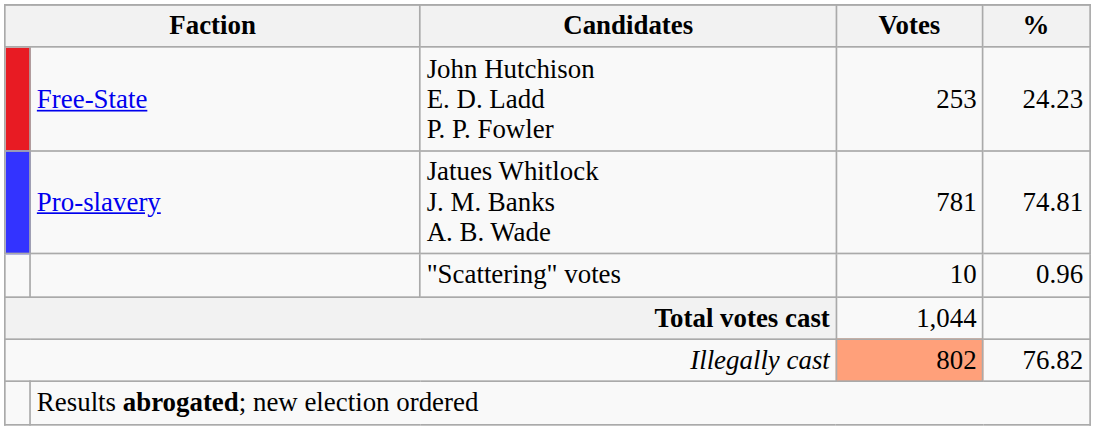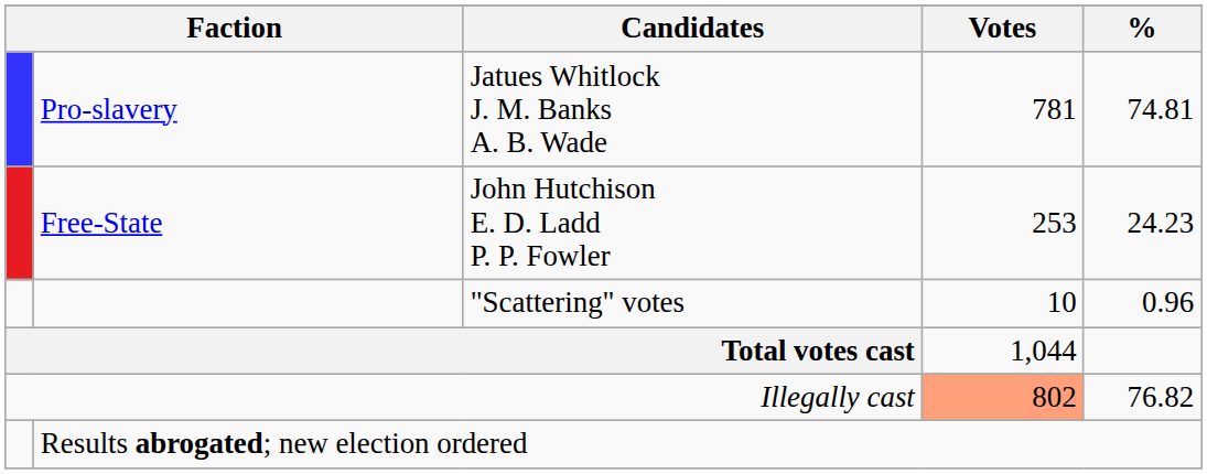 <table class="wikitable plainrowheaders" style="text-align:center;">
 <tr>
 </tr>
 <tr>
 <th scope="col" colspan="2" style="width: 15em">Faction</th>
 <th scope="col" style="width: 15em">Candidates</th>
 <th scope="col" style="width: 5em">Votes</th>
 <th scope="col" style="width: 3.5em">%</th>
 </tr>
 <tr>
+<td style="width: 0.5em; background-color:#3333FF"></td>
+<td style="text-align: left"><a href='#'>Pro-slavery</a></td>
+<td style="text-align: left">Jatues Whitlock<br>J. M. Banks<br>A. B. Wade</td>
+<td style="text-align: right; margin-right: 0.5em">781</td>
+<td style="text-align: right; margin-right: 0.5em">74.81</td>
+</tr>
+<tr>
 <td style="width: 0.5em; background-color:#E81B23"></td>
 <td style="text-align: left"><a href='#'>Free-State</a></td>
 <td style="text-align: left">John Hutchison<br>E. D. Ladd<br>P. P. Fowler</td>
 <td style="text-align: right; margin-right: 0.5em">253</td>
 <td style="text-align: right; margin-right: 0.5em">24.23</td>
-</tr>
-<tr>
-<td style="width: 0.5em; background-color:#3333FF"></td>
-<td style="text-align: left"><a href='#'>Pro-slavery</a></td>
-<td style="text-align: left">Jatues Whitlock<br>J. M. Banks<br>A. B. Wade</td>
-<td style="text-align: right; margin-right: 0.5em">781</td>
-<td style="text-align: right; margin-right: 0.5em">74.81</td>
 </tr>
 <tr>
 <td style="width: 0.5em"></td>
 <td style="text-align: left"></td>
 <td style="text-align: left">"Scattering" votes</td>
 <td style="text-align: right; margin-right: 0.5em">10</td>
 <td style="text-align: right; margin-right: 0.5em">0.96</td>
 </tr>
 <tr>
 <th colspan="3" style="text-align:right;">Total votes cast</th>
 <td style="text-align:right;">1,044</td>
 <td style="text-align:right;"></td>
 </tr>
 <tr>
 <td colspan="3" style="text-align:right;"><em>Illegally cast</em></td>
 <td style="background: lightsalmon; text-align:right;">802</td>
 <td style="text-align:right;">76.82</td>
 </tr>
 <tr>
 <td style="width: 0.5em;"></td>
 <td colspan="4" style="text-align:left;">Results <strong>abrogated</strong>; new election ordered</td>
 </tr>
 </table>
